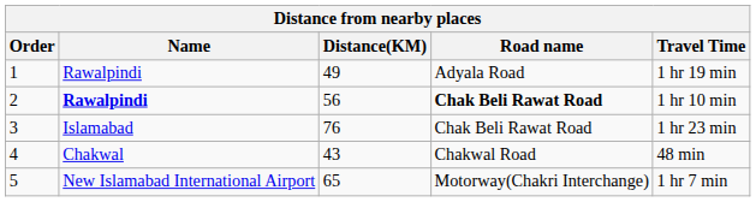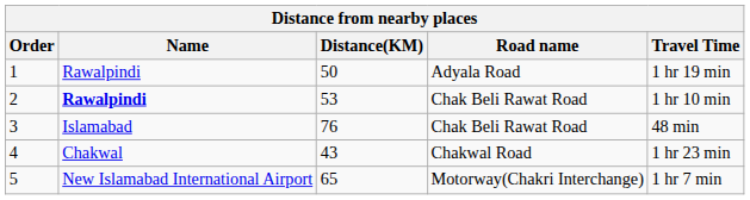 <table class="wikitable sortable" style="min-width:40em">
 <tr>
 <th colspan="5">Distance from nearby places</th>
 </tr>
 <tr>
 <th>Order</th>
 <th>Name</th>
 <th>Distance(KM)</th>
 <th>Road name</th>
 <th>Travel Time</th>
 </tr>
 <tr>
 <td>1</td>
 <td><a href='#'>Rawalpindi</a></td>
-<td>49</td>
+<td>50</td>
 <td>Adyala Road</td>
 <td>1 hr 19 min</td>
 </tr>
 <tr>
 <td>2</td>
 <td><strong><a href='#'>Rawalpindi</a></strong></td>
-<td>56</td>
-<td><strong>Chak Beli Rawat Road</strong></td>
+<td>53</td>
+<td>Chak Beli Rawat Road</td>
 <td>1 hr 10 min</td>
 </tr>
 <tr>
 <td>3</td>
 <td><a href='#'>Islamabad</a></td>
 <td>76</td>
 <td>Chak Beli Rawat Road</td>
-<td>1 hr 23 min</td>
+<td>48 min</td>
 </tr>
 <tr>
 <td>4</td>
 <td><a href='#'>Chakwal</a></td>
 <td>43</td>
 <td>Chakwal Road</td>
-<td>48 min</td>
+<td>1 hr 23 min</td>
 </tr>
 <tr>
 <td>5</td>
 <td><a href='#'>New Islamabad International Airport</a></td>
 <td>65</td>
 <td>Motorway(Chakri Interchange)</td>
 <td>1 hr 7 min</td>
 </tr>
 </table>
